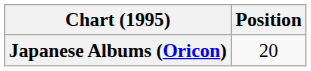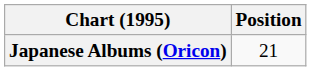 <table class="wikitable plainrowheaders" style="text-align:center">
 <tr>
 <th scope="col">Chart (1995)</th>
 <th scope="col">Position</th>
 </tr>
 <tr>
 <th scope="row">Japanese Albums (<a href='#'>Oricon</a>)</th>
-<td>20</td>
+<td>21</td>
 </tr>
 </table>
